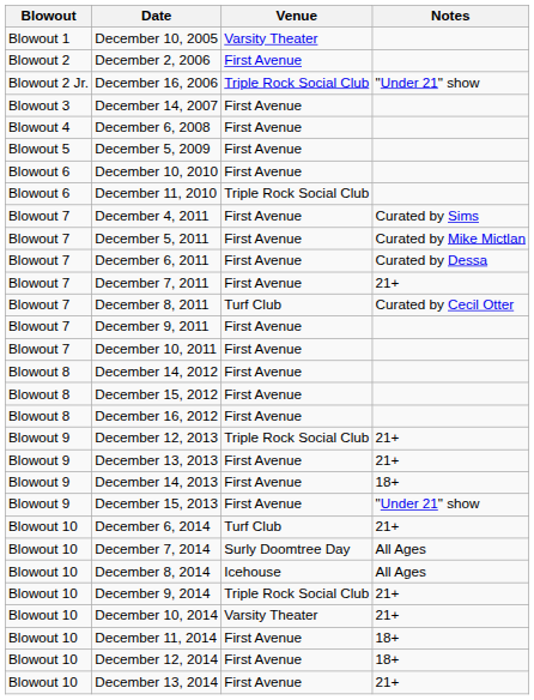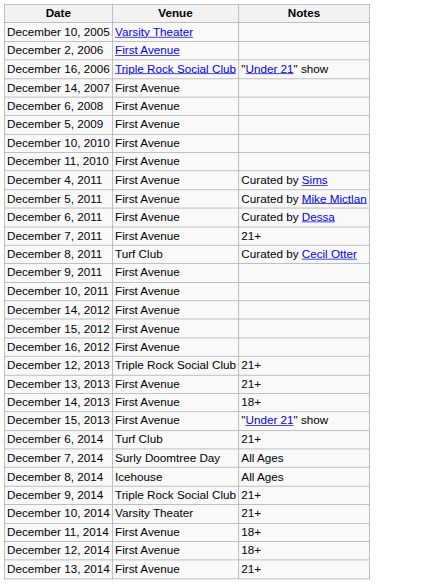 <table class="wikitable">
 <tr>
-<th>Blowout</th>
 <th>Date</th>
 <th>Venue</th>
 <th>Notes</th>
 </tr>
 <tr>
-<td>Blowout 1</td>
 <td>December 10, 2005</td>
 <td><a href='#'>Varsity Theater</a></td>
 <td></td>
 </tr>
 <tr>
-<td>Blowout 2</td>
 <td>December 2, 2006</td>
 <td><a href='#'>First Avenue</a></td>
 <td></td>
 </tr>
 <tr>
-<td>Blowout 2 Jr.</td>
 <td>December 16, 2006</td>
 <td><a href='#'>Triple Rock Social Club</a></td>
 <td>"<a href='#'>Under 21</a>" show</td>
 </tr>
 <tr>
-<td>Blowout 3</td>
 <td>December 14, 2007</td>
 <td>First Avenue</td>
 <td></td>
 </tr>
 <tr>
-<td>Blowout 4</td>
 <td>December 6, 2008</td>
 <td>First Avenue</td>
 <td></td>
 </tr>
 <tr>
-<td>Blowout 5</td>
 <td>December 5, 2009</td>
 <td>First Avenue</td>
 <td></td>
 </tr>
 <tr>
-<td>Blowout 6</td>
 <td>December 10, 2010</td>
 <td>First Avenue</td>
 <td></td>
 </tr>
 <tr>
-<td>Blowout 6</td>
 <td>December 11, 2010</td>
-<td>Triple Rock Social Club</td>
+<td>First Avenue</td>
 <td></td>
 </tr>
 <tr>
-<td>Blowout 7</td>
 <td>December 4, 2011</td>
 <td>First Avenue</td>
 <td>Curated by <a href='#'>Sims</a></td>
 </tr>
 <tr>
-<td>Blowout 7</td>
 <td>December 5, 2011</td>
 <td>First Avenue</td>
 <td>Curated by <a href='#'>Mike Mictlan</a></td>
 </tr>
 <tr>
-<td>Blowout 7</td>
 <td>December 6, 2011</td>
 <td>First Avenue</td>
 <td>Curated by <a href='#'>Dessa</a></td>
 </tr>
 <tr>
-<td>Blowout 7</td>
 <td>December 7, 2011</td>
 <td>First Avenue</td>
 <td>21+</td>
 </tr>
 <tr>
-<td>Blowout 7</td>
 <td>December 8, 2011</td>
 <td>Turf Club</td>
 <td>Curated by <a href='#'>Cecil Otter</a></td>
 </tr>
 <tr>
-<td>Blowout 7</td>
 <td>December 9, 2011</td>
 <td>First Avenue</td>
 <td></td>
 </tr>
 <tr>
-<td>Blowout 7</td>
 <td>December 10, 2011</td>
 <td>First Avenue</td>
 <td></td>
 </tr>
 <tr>
-<td>Blowout 8</td>
 <td>December 14, 2012</td>
 <td>First Avenue</td>
 <td></td>
 </tr>
 <tr>
-<td>Blowout 8</td>
 <td>December 15, 2012</td>
 <td>First Avenue</td>
 <td></td>
 </tr>
 <tr>
-<td>Blowout 8</td>
 <td>December 16, 2012</td>
 <td>First Avenue</td>
 <td></td>
 </tr>
 <tr>
-<td>Blowout 9</td>
 <td>December 12, 2013</td>
 <td>Triple Rock Social Club</td>
 <td>21+</td>
 </tr>
 <tr>
-<td>Blowout 9</td>
 <td>December 13, 2013</td>
 <td>First Avenue</td>
 <td>21+</td>
 </tr>
 <tr>
-<td>Blowout 9</td>
 <td>December 14, 2013</td>
 <td>First Avenue</td>
 <td>18+</td>
 </tr>
 <tr>
-<td>Blowout 9</td>
 <td>December 15, 2013</td>
 <td>First Avenue</td>
 <td>"<a href='#'>Under 21</a>" show</td>
 </tr>
 <tr>
-<td>Blowout 10</td>
 <td>December 6, 2014</td>
 <td>Turf Club</td>
 <td>21+</td>
 </tr>
 <tr>
-<td>Blowout 10</td>
 <td>December 7, 2014</td>
 <td>Surly Doomtree Day</td>
 <td>All Ages</td>
 </tr>
 <tr>
-<td>Blowout 10</td>
 <td>December 8, 2014</td>
 <td>Icehouse</td>
 <td>All Ages</td>
 </tr>
 <tr>
-<td>Blowout 10</td>
 <td>December 9, 2014</td>
 <td>Triple Rock Social Club</td>
 <td>21+</td>
 </tr>
 <tr>
-<td>Blowout 10</td>
 <td>December 10, 2014</td>
 <td>Varsity Theater</td>
 <td>21+</td>
 </tr>
 <tr>
-<td>Blowout 10</td>
 <td>December 11, 2014</td>
 <td>First Avenue</td>
 <td>18+</td>
 </tr>
 <tr>
-<td>Blowout 10</td>
 <td>December 12, 2014</td>
 <td>First Avenue</td>
 <td>18+</td>
 </tr>
 <tr>
-<td>Blowout 10</td>
 <td>December 13, 2014</td>
 <td>First Avenue</td>
 <td>21+</td>
 </tr>
 </table>
